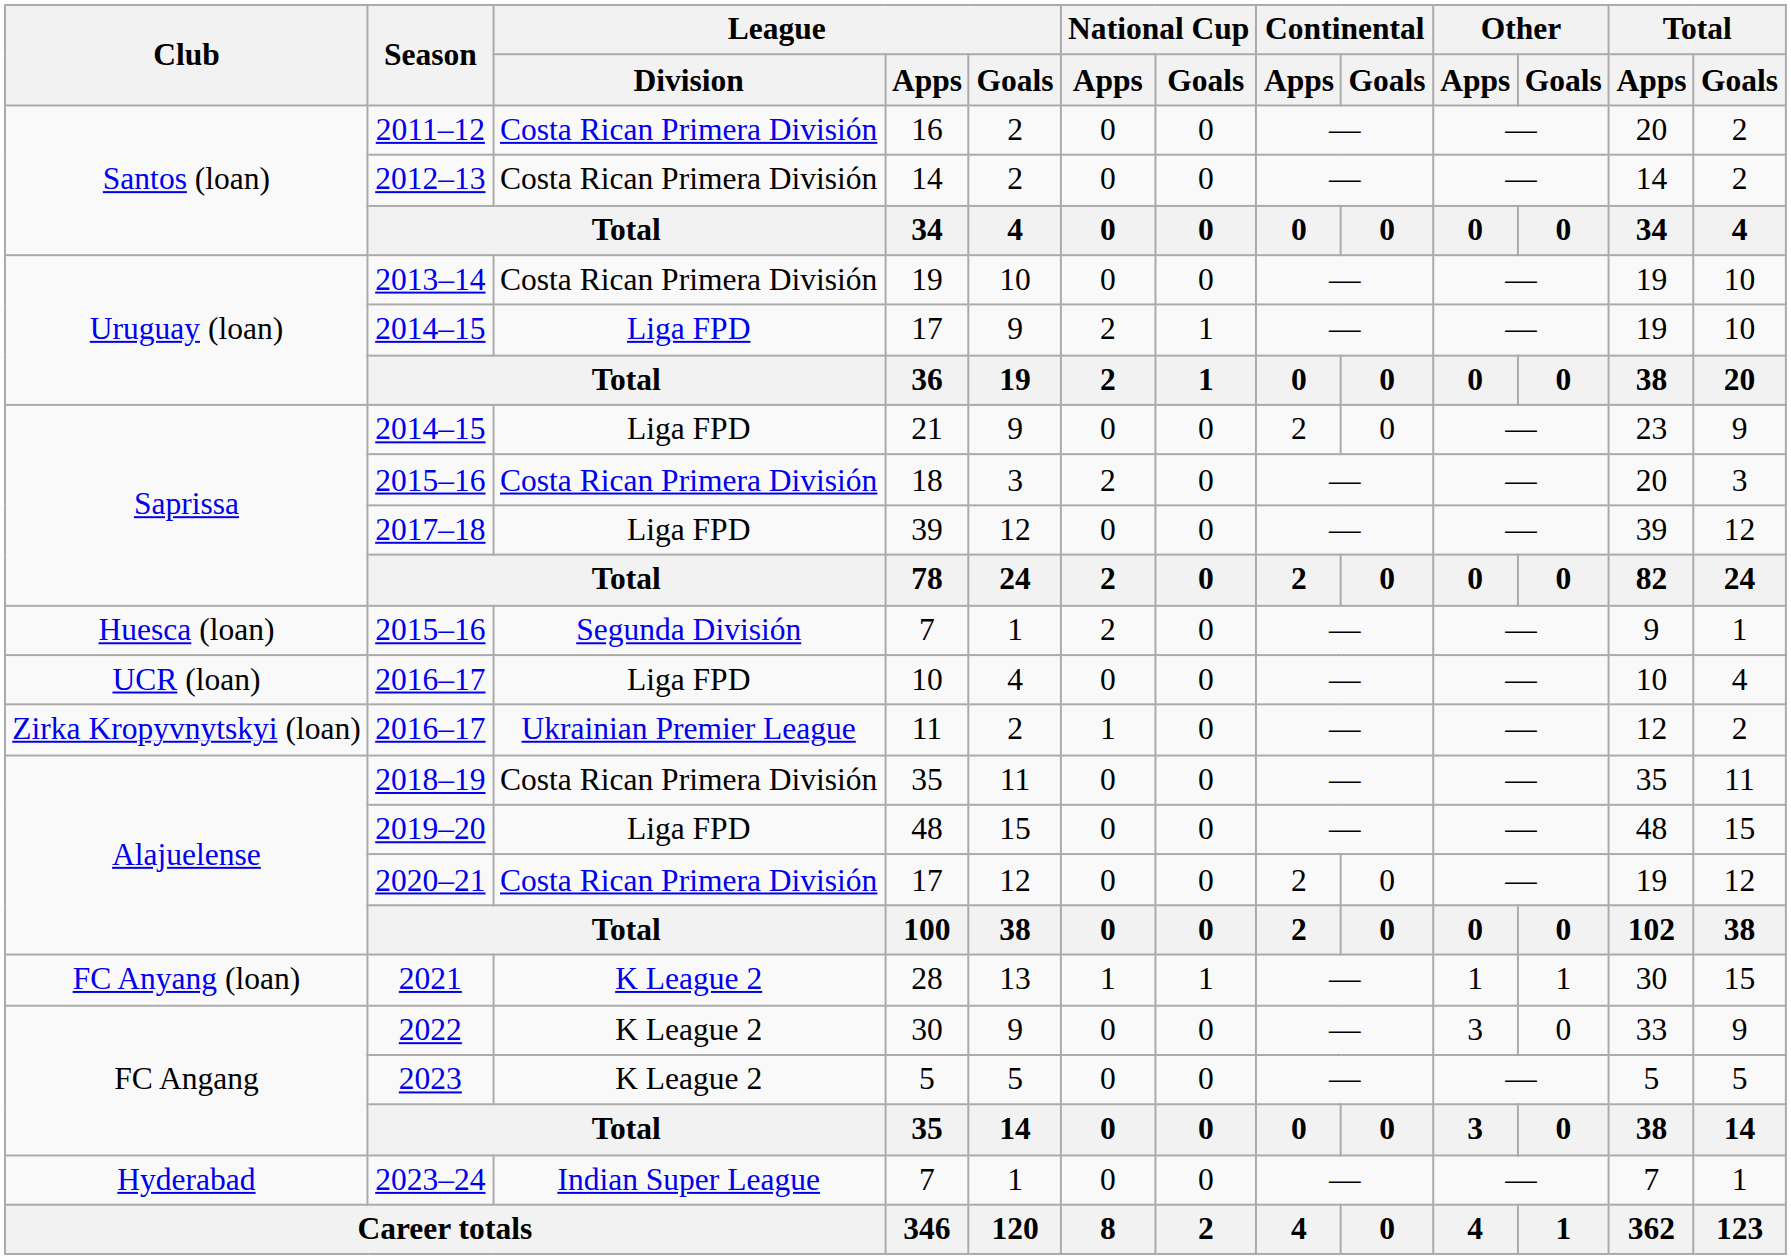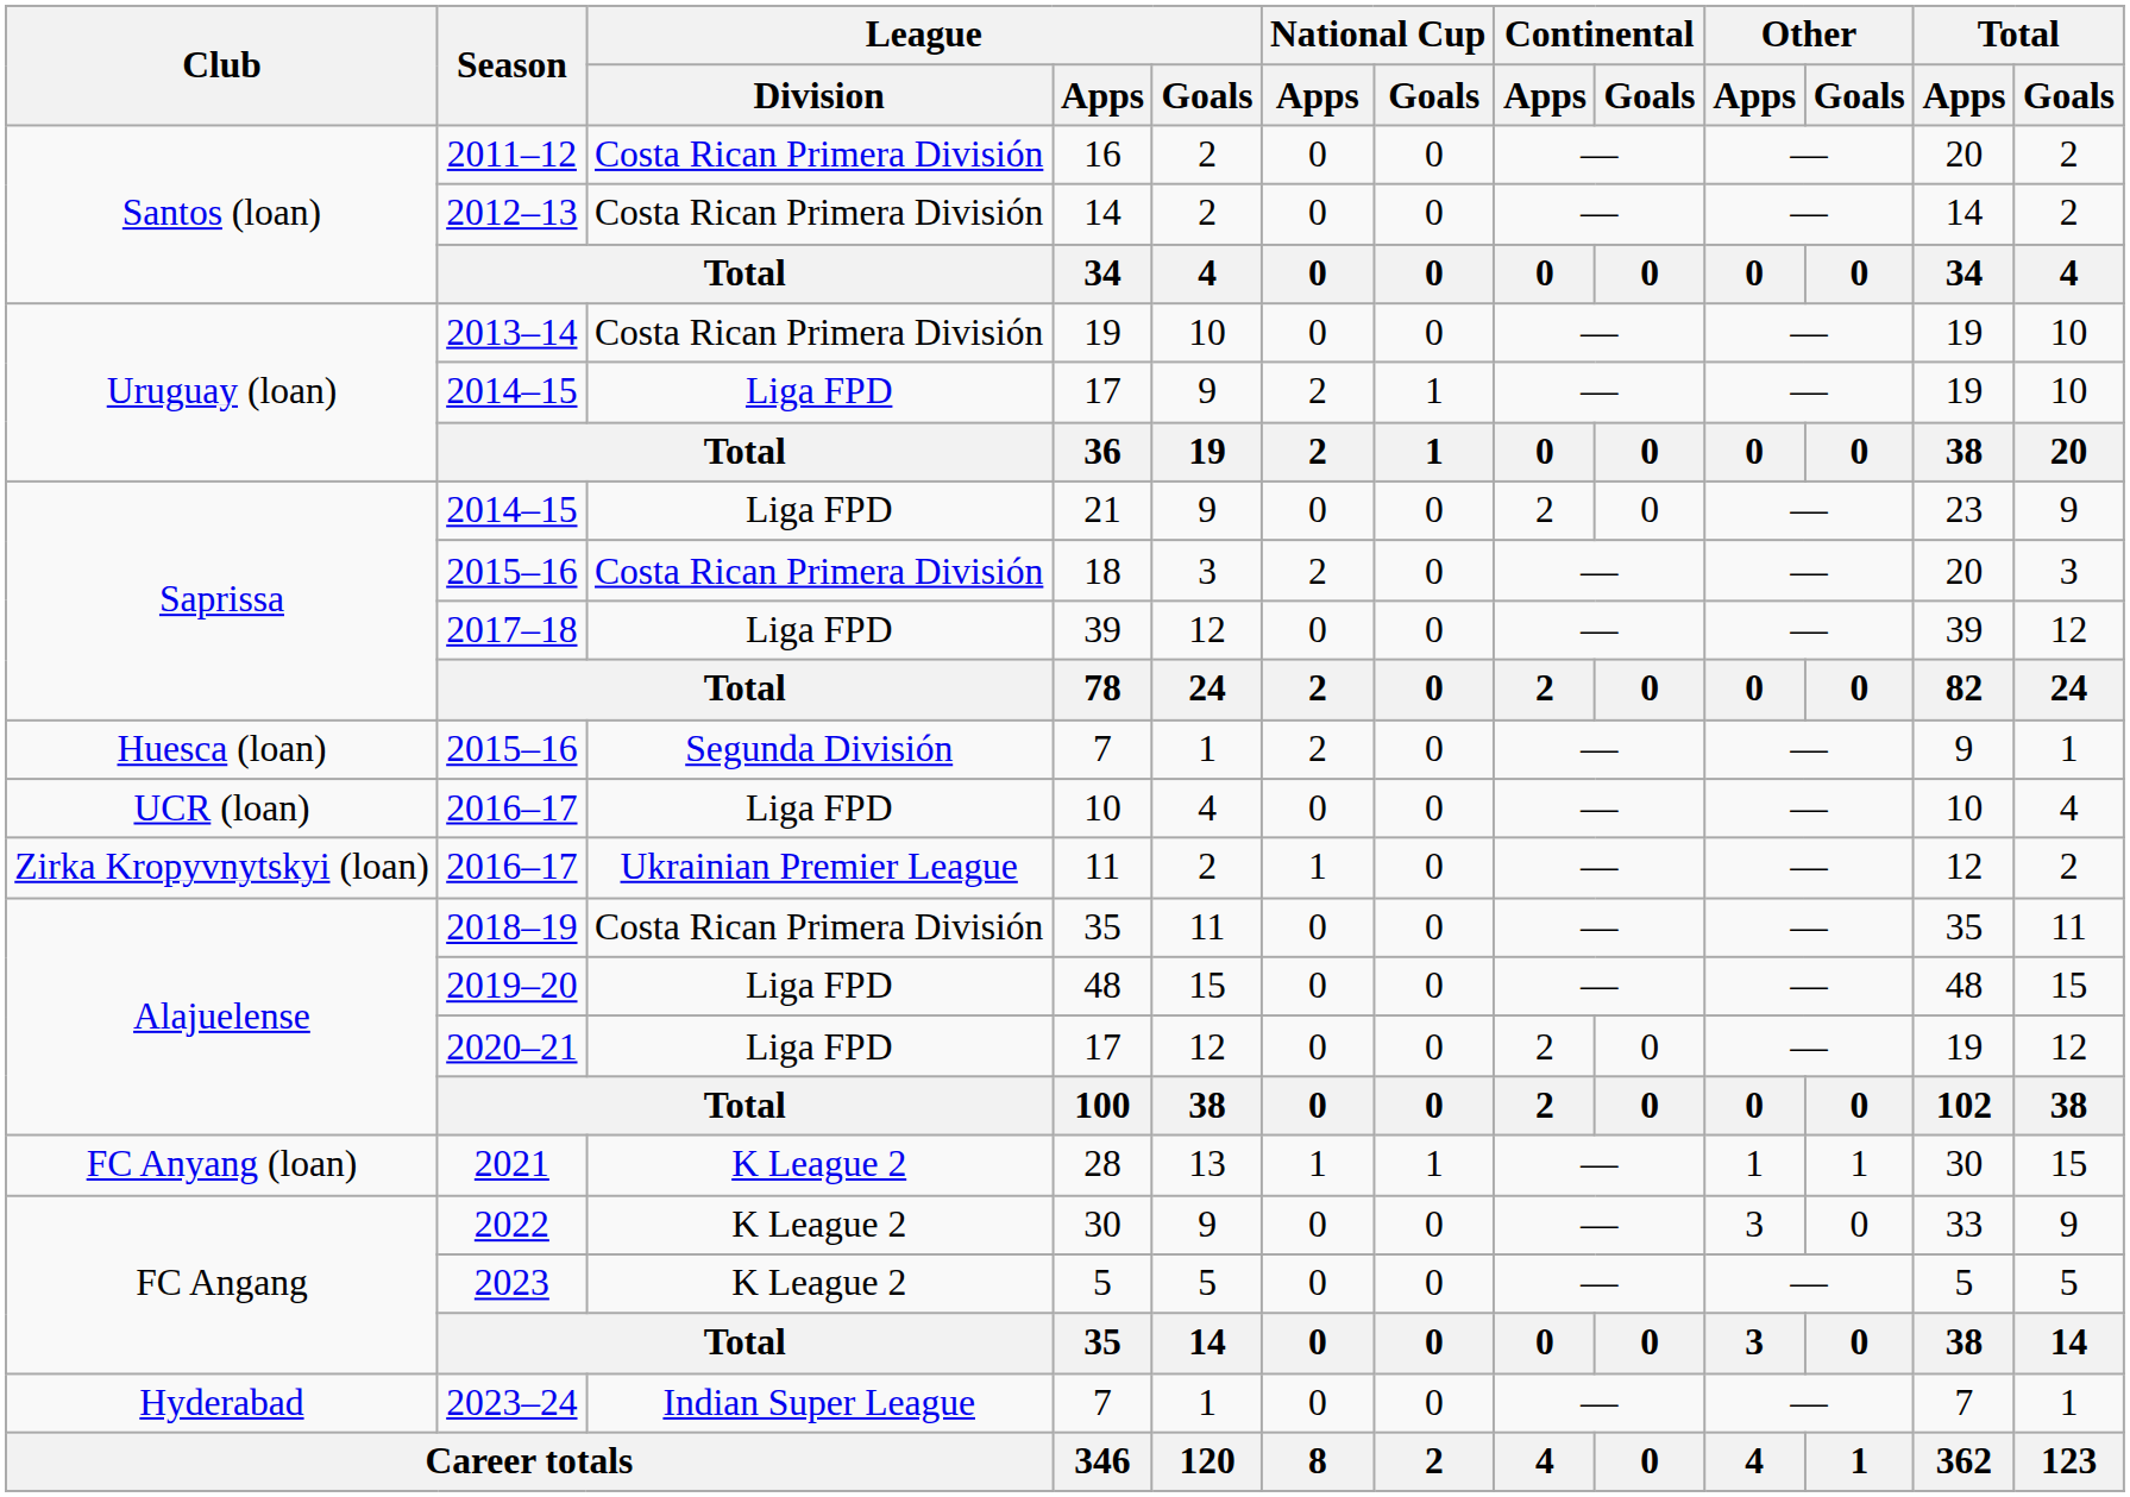 <table class="wikitable" style="text-align:center">
 <tr>
 <th rowspan="2">Club</th>
 <th rowspan="2">Season</th>
 <th colspan="3">League</th>
 <th colspan="2">National Cup</th>
 <th colspan="2">Continental</th>
 <th colspan="2">Other</th>
 <th colspan="2">Total</th>
 </tr>
 <tr>
 <th>Division</th>
 <th>Apps</th>
 <th>Goals</th>
 <th>Apps</th>
 <th>Goals</th>
 <th>Apps</th>
 <th>Goals</th>
 <th>Apps</th>
 <th>Goals</th>
 <th>Apps</th>
 <th>Goals</th>
 </tr>
 <tr>
 <td rowspan="3"><a href='#'>Santos</a> (loan)</td>
 <td><a href='#'>2011–12</a></td>
 <td><a href='#'>Costa Rican Primera División</a></td>
 <td>16</td>
 <td>2</td>
 <td>0</td>
 <td>0</td>
 <td colspan="2">—</td>
 <td colspan="2">—</td>
 <td>20</td>
 <td>2</td>
 </tr>
 <tr>
 <td><a href='#'>2012–13</a></td>
 <td>Costa Rican Primera División</td>
 <td>14</td>
 <td>2</td>
 <td>0</td>
 <td>0</td>
 <td colspan="2">—</td>
 <td colspan="2">—</td>
 <td>14</td>
 <td>2</td>
 </tr>
 <tr>
 <th colspan="2">Total</th>
 <th>34</th>
 <th>4</th>
 <th>0</th>
 <th>0</th>
 <th>0</th>
 <th>0</th>
 <th>0</th>
 <th>0</th>
 <th>34</th>
 <th>4</th>
 </tr>
 <tr>
 <td rowspan="3"><a href='#'>Uruguay</a> (loan)</td>
 <td><a href='#'>2013–14</a></td>
 <td>Costa Rican Primera División</td>
 <td>19</td>
 <td>10</td>
 <td>0</td>
 <td>0</td>
 <td colspan="2">—</td>
 <td colspan="2">—</td>
 <td>19</td>
 <td>10</td>
 </tr>
 <tr>
 <td><a href='#'>2014–15</a></td>
 <td><a href='#'>Liga FPD</a></td>
 <td>17</td>
 <td>9</td>
 <td>2</td>
 <td>1</td>
 <td colspan="2">—</td>
 <td colspan="2">—</td>
 <td>19</td>
 <td>10</td>
 </tr>
 <tr>
 <th colspan="2">Total</th>
 <th>36</th>
 <th>19</th>
 <th>2</th>
 <th>1</th>
 <th>0</th>
 <th>0</th>
 <th>0</th>
 <th>0</th>
 <th>38</th>
 <th>20</th>
 </tr>
 <tr>
 <td rowspan="4"><a href='#'>Saprissa</a></td>
 <td><a href='#'>2014–15</a></td>
 <td>Liga FPD</td>
 <td>21</td>
 <td>9</td>
 <td>0</td>
 <td>0</td>
 <td>2</td>
 <td>0</td>
 <td colspan="2">—</td>
 <td>23</td>
 <td>9</td>
 </tr>
 <tr>
 <td><a href='#'>2015–16</a></td>
 <td><a href='#'>Costa Rican Primera División</a></td>
 <td>18</td>
 <td>3</td>
 <td>2</td>
 <td>0</td>
 <td colspan="2">—</td>
 <td colspan="2">—</td>
 <td>20</td>
 <td>3</td>
 </tr>
 <tr>
 <td><a href='#'>2017–18</a></td>
 <td>Liga FPD</td>
 <td>39</td>
 <td>12</td>
 <td>0</td>
 <td>0</td>
 <td colspan="2">—</td>
 <td colspan="2">—</td>
 <td>39</td>
 <td>12</td>
 </tr>
 <tr>
 <th colspan="2">Total</th>
 <th>78</th>
 <th>24</th>
 <th>2</th>
 <th>0</th>
 <th>2</th>
 <th>0</th>
 <th>0</th>
 <th>0</th>
 <th>82</th>
 <th>24</th>
 </tr>
 <tr>
 <td><a href='#'>Huesca</a> (loan)</td>
 <td><a href='#'>2015–16</a></td>
 <td><a href='#'>Segunda División</a></td>
 <td>7</td>
 <td>1</td>
 <td>2</td>
 <td>0</td>
 <td colspan="2">—</td>
 <td colspan="2">—</td>
 <td>9</td>
 <td>1</td>
 </tr>
 <tr>
 <td><a href='#'>UCR</a> (loan)</td>
 <td><a href='#'>2016–17</a></td>
 <td>Liga FPD</td>
 <td>10</td>
 <td>4</td>
 <td>0</td>
 <td>0</td>
 <td colspan="2">—</td>
 <td colspan="2">—</td>
 <td>10</td>
 <td>4</td>
 </tr>
 <tr>
 <td><a href='#'>Zirka Kropyvnytskyi</a> (loan)</td>
 <td><a href='#'>2016–17</a></td>
 <td><a href='#'>Ukrainian Premier League</a></td>
 <td>11</td>
 <td>2</td>
 <td>1</td>
 <td>0</td>
 <td colspan="2">—</td>
 <td colspan="2">—</td>
 <td>12</td>
 <td>2</td>
 </tr>
 <tr>
 <td rowspan="4"><a href='#'>Alajuelense</a></td>
 <td><a href='#'>2018–19</a></td>
 <td>Costa Rican Primera División</td>
 <td>35</td>
 <td>11</td>
 <td>0</td>
 <td>0</td>
 <td colspan="2">—</td>
 <td colspan="2">—</td>
 <td>35</td>
 <td>11</td>
 </tr>
 <tr>
 <td><a href='#'>2019–20</a></td>
 <td>Liga FPD</td>
 <td>48</td>
 <td>15</td>
 <td>0</td>
 <td>0</td>
 <td colspan="2">—</td>
 <td colspan="2">—</td>
 <td>48</td>
 <td>15</td>
 </tr>
 <tr>
 <td><a href='#'>2020–21</a></td>
-<td><a href='#'>Costa Rican Primera División</a></td>
+<td>Liga FPD</td>
 <td>17</td>
 <td>12</td>
 <td>0</td>
 <td>0</td>
 <td>2</td>
 <td>0</td>
 <td colspan="2">—</td>
 <td>19</td>
 <td>12</td>
 </tr>
 <tr>
 <th colspan="2">Total</th>
 <th>100</th>
 <th>38</th>
 <th>0</th>
 <th>0</th>
 <th>2</th>
 <th>0</th>
 <th>0</th>
 <th>0</th>
 <th>102</th>
 <th>38</th>
 </tr>
 <tr>
 <td><a href='#'>FC Anyang</a> (loan)</td>
 <td><a href='#'>2021</a></td>
 <td><a href='#'>K League 2</a></td>
 <td>28</td>
 <td>13</td>
 <td>1</td>
 <td>1</td>
 <td colspan="2">—</td>
 <td>1</td>
 <td>1</td>
 <td>30</td>
 <td>15</td>
 </tr>
 <tr>
 <td rowspan="3">FC Angang</td>
 <td><a href='#'>2022</a></td>
 <td>K League 2</td>
 <td>30</td>
 <td>9</td>
 <td>0</td>
 <td>0</td>
 <td colspan="2">—</td>
 <td>3</td>
 <td>0</td>
 <td>33</td>
 <td>9</td>
 </tr>
 <tr>
 <td><a href='#'>2023</a></td>
 <td>K League 2</td>
 <td>5</td>
 <td>5</td>
 <td>0</td>
 <td>0</td>
 <td colspan="2">—</td>
 <td colspan="2">—</td>
 <td>5</td>
 <td>5</td>
 </tr>
 <tr>
 <th colspan="2">Total</th>
 <th>35</th>
 <th>14</th>
 <th>0</th>
 <th>0</th>
 <th>0</th>
 <th>0</th>
 <th>3</th>
 <th>0</th>
 <th>38</th>
 <th>14</th>
 </tr>
 <tr>
 <td><a href='#'>Hyderabad</a></td>
 <td><a href='#'>2023–24</a></td>
 <td><a href='#'>Indian Super League</a></td>
 <td>7</td>
 <td>1</td>
 <td>0</td>
 <td>0</td>
 <td colspan="2">—</td>
 <td colspan="2">—</td>
 <td>7</td>
 <td>1</td>
 </tr>
 <tr>
 <th colspan="3">Career totals</th>
 <th>346</th>
 <th>120</th>
 <th>8</th>
 <th>2</th>
 <th>4</th>
 <th>0</th>
 <th>4</th>
 <th>1</th>
 <th>362</th>
 <th>123</th>
 </tr>
 </table>
